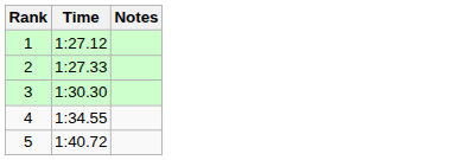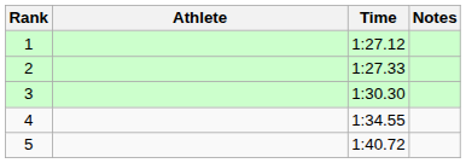 <table class="wikitable" style="text-align:center">
 <tr>
 <th>Rank</th>
+<th Style="width:18em">Athlete</th>
 <th>Time</th>
 <th>Notes</th>
 </tr>
 <tr style="background:#cfc">
 <td>1</td>
+<td style="text-align:left"></td>
 <td>1:27.12</td>
 <td></td>
 </tr>
 <tr style="background:#cfc">
 <td>2</td>
+<td style="text-align:left"></td>
 <td>1:27.33</td>
 <td></td>
 </tr>
 <tr style="background:#cfc">
 <td>3</td>
+<td style="text-align:left"></td>
 <td>1:30.30</td>
 <td></td>
 </tr>
 <tr>
 <td>4</td>
+<td style="text-align:left"></td>
 <td>1:34.55</td>
 <td></td>
 </tr>
 <tr>
 <td>5</td>
+<td style="text-align:left"></td>
 <td>1:40.72</td>
 <td></td>
 </tr>
 </table>
